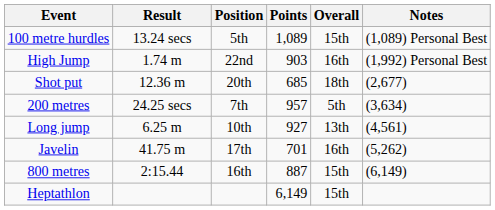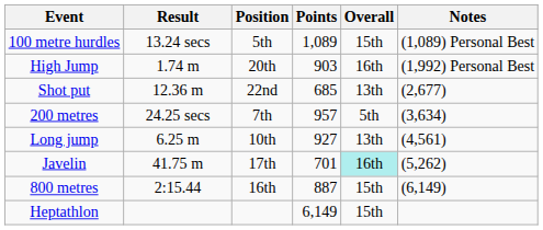 <table class="wikitable">
 <tr style="background: #cccccc">
 <th>Event</th>
 <th width=105>Result</th>
 <th>Position</th>
 <th>Points</th>
 <th width=50>Overall</th>
 <th>Notes</th>
 </tr>
 <tr>
 <td align="center"><a href='#'>100 metre hurdles</a></td>
 <td align="center">13.24 secs</td>
 <td align="center">5th</td>
 <td align="right">1,089</td>
 <td align="center">15th</td>
 <td>(1,089) Personal Best</td>
 </tr>
 <tr>
 <td align="center"><a href='#'>High Jump</a></td>
 <td align="center">1.74 m</td>
-<td align="center">22nd</td>
+<td align="center">20th</td>
 <td align="right">903</td>
 <td align="center">16th</td>
 <td>(1,992) Personal Best</td>
 </tr>
 <tr>
 <td align="center"><a href='#'>Shot put</a></td>
 <td align="center">12.36 m</td>
-<td align="center">20th</td>
+<td align="center">22nd</td>
 <td align="right">685</td>
-<td align="center">18th</td>
+<td align="center">13th</td>
 <td>(2,677)</td>
 </tr>
 <tr>
 <td align="center"><a href='#'>200 metres</a></td>
 <td align="center">24.25 secs</td>
 <td align="center">7th</td>
 <td align="right">957</td>
 <td align="center">5th</td>
 <td>(3,634)</td>
 </tr>
 <tr>
 <td align="center"><a href='#'>Long jump</a></td>
 <td align="center">6.25 m</td>
 <td align="center">10th</td>
 <td align="right">927</td>
 <td align="center">13th</td>
 <td>(4,561)</td>
 </tr>
 <tr>
 <td align="center"><a href='#'>Javelin</a></td>
 <td align="center">41.75 m</td>
 <td align="center">17th</td>
 <td align="right">701</td>
-<td align="center">16th</td>
+<td align="center" style="background: paleturquoise;">16th</td>
 <td>(5,262)</td>
 </tr>
 <tr>
 <td align="center"><a href='#'>800 metres</a></td>
 <td align="center">2:15.44</td>
 <td align="center">16th</td>
 <td align="right">887</td>
 <td align="center">15th</td>
 <td>(6,149)</td>
 </tr>
 <tr>
 <td align="center"><a href='#'>Heptathlon</a></td>
 <td></td>
 <td></td>
 <td align="right">6,149</td>
 <td align="center">15th</td>
 <td></td>
 </tr>
 </table>
